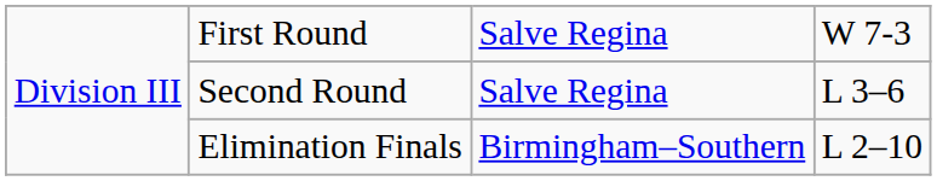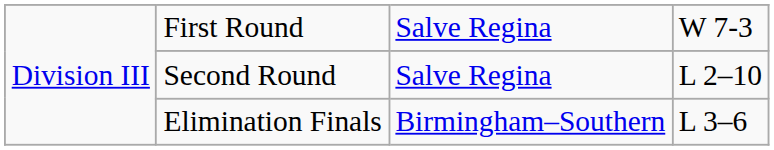 <table class="wikitable">
 <tr>
 <td rowspan="4"><a href='#'>Division III</a></td>
 <td>First Round</td>
 <td><a href='#'>Salve Regina</a></td>
 <td>W 7-3</td>
 </tr>
 <tr>
 <td>Second Round</td>
 <td><a href='#'>Salve Regina</a></td>
-<td>L 3–6</td>
+<td>L 2–10</td>
 </tr>
 <tr>
 <td>Elimination Finals</td>
 <td><a href='#'>Birmingham–Southern</a></td>
-<td>L 2–10</td>
+<td>L 3–6</td>
 </tr>
 </table>
